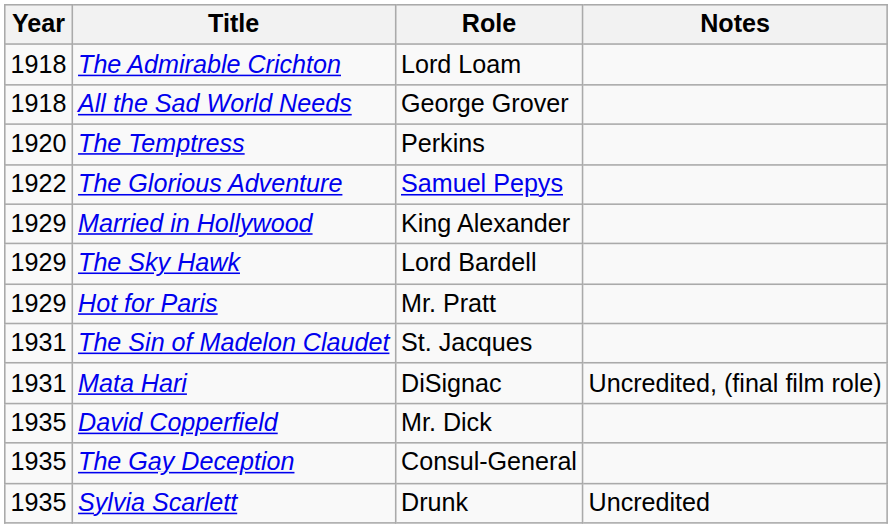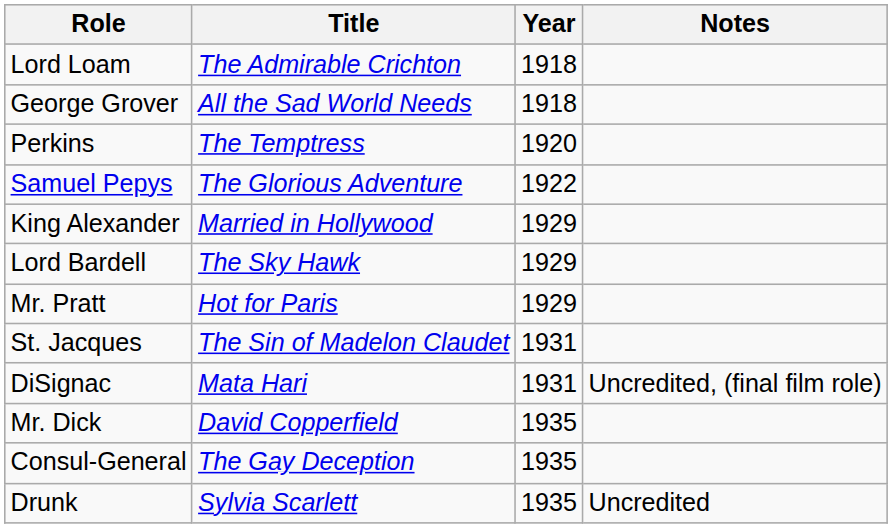 <table class="wikitable">
 <tr>
+<th>Role</th>
+<th>Title</th>
 <th>Year</th>
-<th>Title</th>
-<th>Role</th>
 <th>Notes</th>
 </tr>
 <tr>
+<td>Lord Loam</td>
+<td><em><a href='#'>The Admirable Crichton</a></em></td>
 <td>1918</td>
-<td><em><a href='#'>The Admirable Crichton</a></em></td>
-<td>Lord Loam</td>
 <td></td>
 </tr>
 <tr>
+<td>George Grover</td>
+<td><em><a href='#'>All the Sad World Needs</a></em></td>
 <td>1918</td>
-<td><em><a href='#'>All the Sad World Needs</a></em></td>
-<td>George Grover</td>
 <td></td>
 </tr>
 <tr>
+<td>Perkins</td>
+<td><em><a href='#'>The Temptress</a></em></td>
 <td>1920</td>
-<td><em><a href='#'>The Temptress</a></em></td>
-<td>Perkins</td>
 <td></td>
 </tr>
 <tr>
+<td><a href='#'>Samuel Pepys</a></td>
+<td><em><a href='#'>The Glorious Adventure</a></em></td>
 <td>1922</td>
-<td><em><a href='#'>The Glorious Adventure</a></em></td>
-<td><a href='#'>Samuel Pepys</a></td>
 <td></td>
 </tr>
 <tr>
+<td>King Alexander</td>
+<td><em><a href='#'>Married in Hollywood</a></em></td>
 <td>1929</td>
-<td><em><a href='#'>Married in Hollywood</a></em></td>
-<td>King Alexander</td>
 <td></td>
 </tr>
 <tr>
+<td>Lord Bardell</td>
+<td><em><a href='#'>The Sky Hawk</a></em></td>
 <td>1929</td>
-<td><em><a href='#'>The Sky Hawk</a></em></td>
-<td>Lord Bardell</td>
 <td></td>
 </tr>
 <tr>
+<td>Mr. Pratt</td>
+<td><em><a href='#'>Hot for Paris</a></em></td>
 <td>1929</td>
-<td><em><a href='#'>Hot for Paris</a></em></td>
-<td>Mr. Pratt</td>
 <td></td>
 </tr>
 <tr>
+<td>St. Jacques</td>
+<td><em><a href='#'>The Sin of Madelon Claudet</a></em></td>
 <td>1931</td>
-<td><em><a href='#'>The Sin of Madelon Claudet</a></em></td>
-<td>St. Jacques</td>
 <td></td>
 </tr>
 <tr>
+<td>DiSignac</td>
+<td><em><a href='#'>Mata Hari</a></em></td>
 <td>1931</td>
-<td><em><a href='#'>Mata Hari</a></em></td>
-<td>DiSignac</td>
 <td>Uncredited, (final film role)</td>
 </tr>
 <tr>
+<td>Mr. Dick</td>
+<td><em><a href='#'>David Copperfield</a></em></td>
 <td>1935</td>
-<td><em><a href='#'>David Copperfield</a></em></td>
-<td>Mr. Dick</td>
 <td></td>
 </tr>
 <tr>
+<td>Consul-General</td>
+<td><em><a href='#'>The Gay Deception</a></em></td>
 <td>1935</td>
-<td><em><a href='#'>The Gay Deception</a></em></td>
-<td>Consul-General</td>
 <td></td>
 </tr>
 <tr>
+<td>Drunk</td>
+<td><em><a href='#'>Sylvia Scarlett</a></em></td>
 <td>1935</td>
-<td><em><a href='#'>Sylvia Scarlett</a></em></td>
-<td>Drunk</td>
 <td>Uncredited</td>
 </tr>
 </table>
